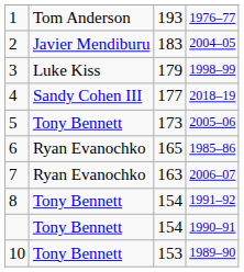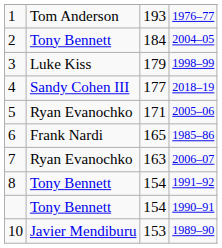 <table class="wikitable">
 <tr>
 </tr>
 <tr>
 <td>1</td>
 <td>Tom Anderson</td>
 <td>193</td>
 <td style="font-size:80%;"><a href='#'>1976–77</a></td>
 </tr>
 <tr>
 <td>2</td>
-<td><a href='#'>Javier Mendiburu</a></td>
-<td>183</td>
+<td><a href='#'>Tony Bennett</a></td>
+<td>184</td>
 <td style="font-size:80%;"><a href='#'>2004–05</a></td>
 </tr>
 <tr>
 <td>3</td>
 <td>Luke Kiss</td>
 <td>179</td>
 <td style="font-size:80%;"><a href='#'>1998–99</a></td>
 </tr>
 <tr>
 <td>4</td>
 <td><a href='#'>Sandy Cohen III</a></td>
 <td>177</td>
 <td style="font-size:80%;"><a href='#'>2018–19</a></td>
 </tr>
 <tr>
 <td>5</td>
-<td><a href='#'>Tony Bennett</a></td>
-<td>173</td>
+<td>Ryan Evanochko</td>
+<td>171</td>
 <td style="font-size:80%;"><a href='#'>2005–06</a></td>
 </tr>
 <tr>
 <td>6</td>
-<td>Ryan Evanochko</td>
+<td>Frank Nardi</td>
 <td>165</td>
 <td style="font-size:80%;"><a href='#'>1985–86</a></td>
 </tr>
 <tr>
 <td>7</td>
 <td>Ryan Evanochko</td>
 <td>163</td>
 <td style="font-size:80%;"><a href='#'>2006–07</a></td>
 </tr>
 <tr>
 <td>8</td>
 <td><a href='#'>Tony Bennett</a></td>
 <td>154</td>
 <td style="font-size:80%;"><a href='#'>1991–92</a></td>
 </tr>
 <tr>
 <td></td>
 <td><a href='#'>Tony Bennett</a></td>
 <td>154</td>
 <td style="font-size:80%;"><a href='#'>1990–91</a></td>
 </tr>
 <tr>
 <td>10</td>
-<td><a href='#'>Tony Bennett</a></td>
+<td><a href='#'>Javier Mendiburu</a></td>
 <td>153</td>
 <td style="font-size:80%;"><a href='#'>1989–90</a></td>
 </tr>
 </table>
